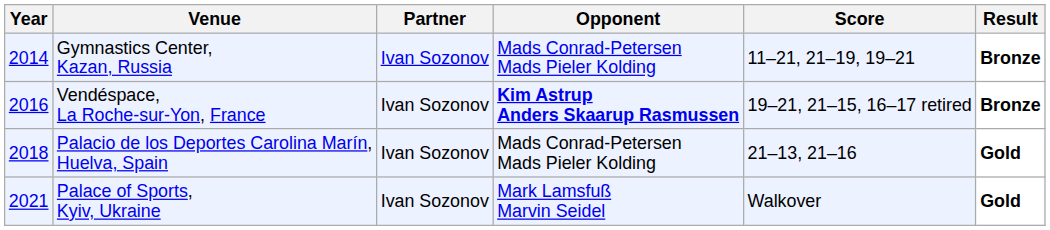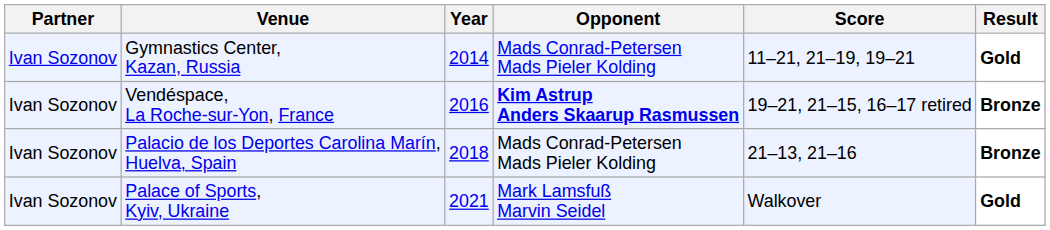 <table class="sortable wikitable" style="font-size: 90%;">
 <tr>
+<th>Partner</th>
+<th>Venue</th>
 <th>Year</th>
-<th>Venue</th>
-<th>Partner</th>
 <th>Opponent</th>
 <th>Score</th>
 <th>Result</th>
 </tr>
 <tr style="background:#ECF2FF">
+<td align="left"> <a href='#'>Ivan Sozonov</a></td>
+<td align="left">Gymnastics Center,<br><a href='#'>Kazan, Russia</a></td>
 <td align="center"><a href='#'>2014</a></td>
-<td align="left">Gymnastics Center,<br><a href='#'>Kazan, Russia</a></td>
-<td align="left"> <a href='#'>Ivan Sozonov</a></td>
 <td align="left"> <a href='#'>Mads Conrad-Petersen</a> <br>  <a href='#'>Mads Pieler Kolding</a></td>
 <td align="left">11–21, 21–19, 19–21</td>
-<td style="text-align:left; background:white"> <strong>Bronze</strong></td>
+<td style="text-align:left; background:white"> <strong>Gold</strong></td>
 </tr>
 <tr style="background:#ECF2FF">
+<td align="left"> Ivan Sozonov</td>
+<td align="left">Vendéspace,<br><a href='#'>La Roche-sur-Yon</a>, <a href='#'>France</a></td>
 <td align="center"><a href='#'>2016</a></td>
-<td align="left">Vendéspace,<br><a href='#'>La Roche-sur-Yon</a>, <a href='#'>France</a></td>
-<td align="left"> Ivan Sozonov</td>
 <td align="left"><strong> <a href='#'>Kim Astrup</a> <br>  <a href='#'>Anders Skaarup Rasmussen</a></strong></td>
 <td align="left">19–21, 21–15, 16–17 retired</td>
 <td style="text-align:left; background:white"> <strong>Bronze</strong></td>
 </tr>
 <tr style="background:#ECF2FF">
+<td align="left"> Ivan Sozonov</td>
+<td align="left"><a href='#'>Palacio de los Deportes Carolina Marín</a>,<br><a href='#'>Huelva, Spain</a></td>
 <td align="center"><a href='#'>2018</a></td>
-<td align="left"><a href='#'>Palacio de los Deportes Carolina Marín</a>,<br><a href='#'>Huelva, Spain</a></td>
-<td align="left"> Ivan Sozonov</td>
 <td align="left"> Mads Conrad-Petersen <br>  Mads Pieler Kolding</td>
 <td align="left">21–13, 21–16</td>
-<td style="text-align:left; background:white"> <strong>Gold</strong></td>
+<td style="text-align:left; background:white"> <strong>Bronze</strong></td>
 </tr>
 <tr style="background:#ECF2FF">
+<td align="left"> Ivan Sozonov</td>
+<td align="left"><a href='#'>Palace of Sports</a>,<br><a href='#'>Kyiv, Ukraine</a></td>
 <td align="center"><a href='#'>2021</a></td>
-<td align="left"><a href='#'>Palace of Sports</a>,<br><a href='#'>Kyiv, Ukraine</a></td>
-<td align="left"> Ivan Sozonov</td>
 <td align="left"> <a href='#'>Mark Lamsfuß</a><br> <a href='#'>Marvin Seidel</a></td>
 <td align="left">Walkover</td>
 <td style="text-align:left; background:white"> <strong>Gold</strong></td>
 </tr>
 </table>
